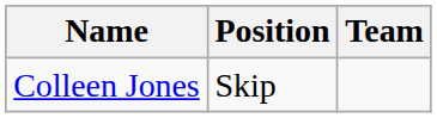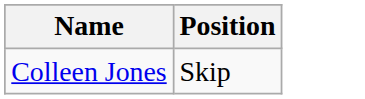 <table class="wikitable">
 <tr>
 <th><strong>Name</strong></th>
 <th><strong>Position</strong></th>
-<th><strong>Team</strong></th>
 </tr>
 <tr>
 <td><a href='#'>Colleen Jones</a></td>
 <td>Skip</td>
-<td></td>
 </tr>
 </table>
